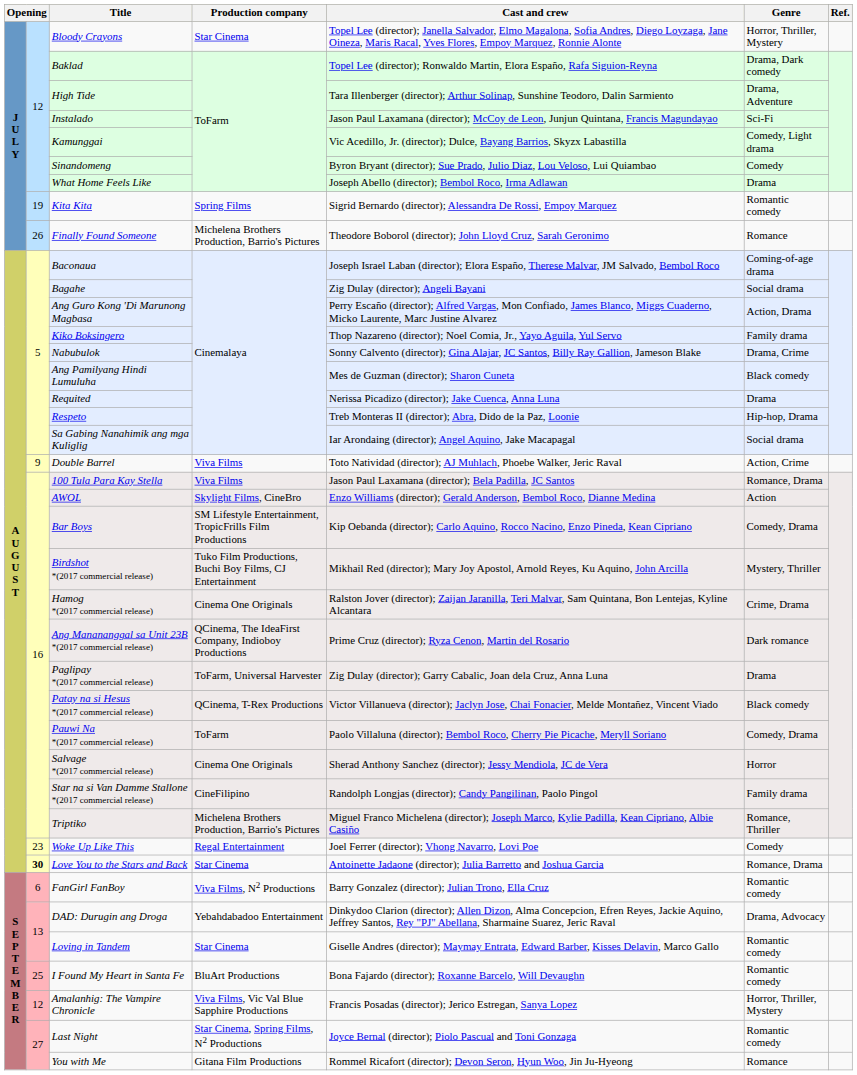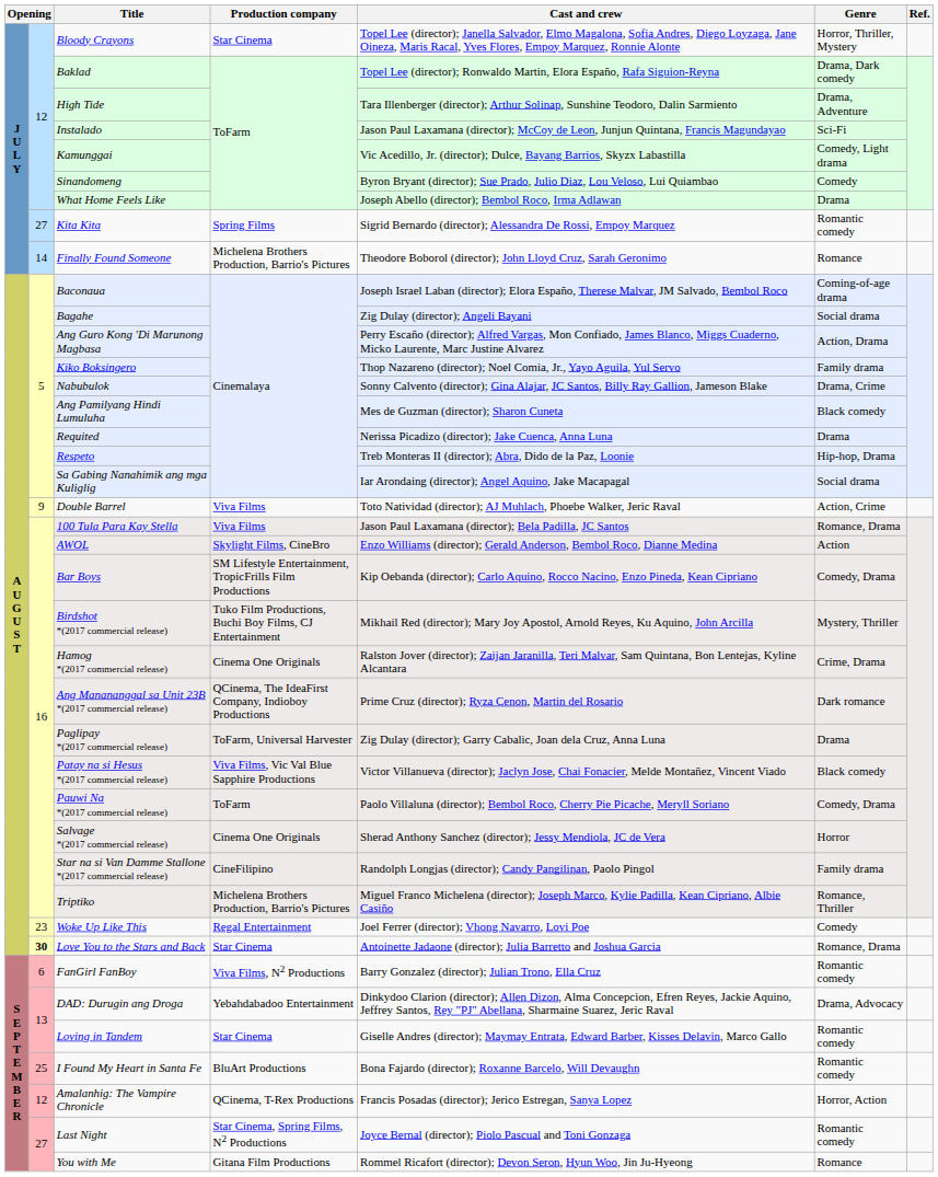 <table class="wikitable sortable">
 <tr style="background:#ffffba; text-align:center;">
 <th colspan="2" style="width:05%">Opening</th>
 <th style="width:17%">Title</th>
 <th style="width:16%">Production company</th>
 <th style="width:50%">Cast and crew</th>
 <th style="width:10%">Genre</th>
 <th style="width:02%">Ref.</th>
 </tr>
 <tr>
 <th rowspan="9" style="text-align:center; background:#6698c6">J<br>U<br>L<br>Y</th>
 <td rowspan="7" style="text-align:center; background:#bae1ff">12</td>
 <td><em><a href='#'>Bloody Crayons</a></em></td>
 <td><a href='#'>Star Cinema</a></td>
 <td><a href='#'>Topel Lee</a> (director); <a href='#'>Janella Salvador</a>, <a href='#'>Elmo Magalona</a>, <a href='#'>Sofia Andres</a>, <a href='#'>Diego Loyzaga</a>, <a href='#'>Jane Oineza</a>, <a href='#'>Maris Racal</a>, <a href='#'>Yves Flores</a>, <a href='#'>Empoy Marquez</a>, <a href='#'>Ronnie Alonte</a></td>
 <td>Horror, Thriller,  Mystery</td>
 <td></td>
 </tr>
 <tr style="background:#ddffe1;">
 <td><em>Baklad</em></td>
 <td rowspan=6>ToFarm</td>
 <td><a href='#'>Topel Lee</a> (director); Ronwaldo Martin, Elora Españo, <a href='#'>Rafa Siguion-Reyna</a></td>
 <td>Drama, Dark comedy</td>
 <td rowspan=6></td>
 </tr>
 <tr style="background:#ddffe1;">
 <td><em>High Tide</em></td>
 <td>Tara Illenberger (director); <a href='#'>Arthur Solinap</a>, Sunshine Teodoro, Dalin Sarmiento</td>
 <td>Drama, Adventure</td>
 </tr>
 <tr style="background:#ddffe1;">
 <td><em>Instalado</em></td>
 <td>Jason Paul Laxamana (director); <a href='#'>McCoy de Leon</a>, Junjun Quintana, <a href='#'>Francis Magundayao</a></td>
 <td>Sci-Fi</td>
 </tr>
 <tr style="background:#ddffe1;">
 <td><em>Kamunggai</em></td>
 <td>Vic Acedillo, Jr. (director); Dulce, <a href='#'>Bayang Barrios</a>, Skyzx Labastilla</td>
 <td>Comedy, Light drama</td>
 </tr>
 <tr style="background:#ddffe1;">
 <td><em>Sinandomeng</em></td>
 <td>Byron Bryant (director); <a href='#'>Sue Prado</a>, <a href='#'>Julio Diaz</a>, <a href='#'>Lou Veloso</a>, Lui Quiambao</td>
 <td>Comedy</td>
 </tr>
 <tr style="background:#ddffe1;">
 <td><em>What Home Feels Like</em></td>
 <td>Joseph Abello (director); <a href='#'>Bembol Roco</a>, <a href='#'>Irma Adlawan</a></td>
 <td>Drama</td>
 </tr>
 <tr>
-<td style="text-align:center; background:#bae1ff">19</td>
+<td style="text-align:center; background:#bae1ff">27</td>
 <td><em><a href='#'>Kita Kita</a></em></td>
 <td><a href='#'>Spring Films</a></td>
 <td>Sigrid Bernardo (director); <a href='#'>Alessandra De Rossi</a>, <a href='#'>Empoy Marquez</a></td>
 <td>Romantic comedy</td>
 <td></td>
 </tr>
 <tr>
-<td style="text-align:center; background:#bae1ff">26</td>
+<td style="text-align:center; background:#bae1ff">14</td>
 <td><em><a href='#'>Finally Found Someone</a></em></td>
 <td>Michelena Brothers Production, Barrio's Pictures</td>
 <td>Theodore Boborol (director); <a href='#'>John Lloyd Cruz</a>, <a href='#'>Sarah Geronimo</a></td>
 <td>Romance</td>
 <td></td>
 </tr>
 <tr style="background:#e3edff;">
 <th rowspan="24" style="text-align:center; background:#d0d069">A<br>U<br>G<br>U<br>S<br>T</th>
 <td rowspan="9"  style="text-align:center; background:#ffffba">5</td>
 <td><em>Baconaua</em></td>
 <td rowspan=9>Cinemalaya</td>
 <td>Joseph Israel Laban (director); Elora Españo, <a href='#'>Therese Malvar</a>, JM Salvado, <a href='#'>Bembol Roco</a></td>
 <td>Coming-of-age drama</td>
 <td rowspan=9></td>
 </tr>
 <tr style="background:#e3edff;">
 <td><em>Bagahe</em></td>
 <td>Zig Dulay (director); <a href='#'>Angeli Bayani</a></td>
 <td>Social drama</td>
 </tr>
 <tr style="background:#e3edff;">
 <td><em>Ang Guro Kong 'Di Marunong Magbasa</em></td>
 <td>Perry Escaño (director); <a href='#'>Alfred Vargas</a>, Mon Confiado, <a href='#'>James Blanco</a>, <a href='#'>Miggs Cuaderno</a>, Micko Laurente, Marc Justine Alvarez</td>
 <td>Action, Drama</td>
 </tr>
 <tr style="background:#e3edff;">
 <td><em><a href='#'>Kiko Boksingero</a></em></td>
 <td>Thop Nazareno (director); Noel Comia, Jr., <a href='#'>Yayo Aguila</a>, <a href='#'>Yul Servo</a></td>
 <td>Family drama</td>
 </tr>
 <tr style="background:#e3edff;">
 <td><em>Nabubulok</em></td>
 <td>Sonny Calvento (director); <a href='#'>Gina Alajar</a>, <a href='#'>JC Santos</a>, <a href='#'>Billy Ray Gallion</a>, Jameson Blake</td>
 <td>Drama, Crime</td>
 </tr>
 <tr style="background:#e3edff;">
 <td><em>Ang Pamilyang Hindi Lumuluha</em></td>
 <td>Mes de Guzman (director); <a href='#'>Sharon Cuneta</a></td>
 <td>Black comedy</td>
 </tr>
 <tr style="background:#e3edff;">
 <td><em>Requited</em></td>
 <td>Nerissa Picadizo (director); <a href='#'>Jake Cuenca</a>, <a href='#'>Anna Luna</a></td>
 <td>Drama</td>
 </tr>
 <tr style="background:#e3edff;">
 <td><em><a href='#'>Respeto</a></em></td>
 <td>Treb Monteras II (director); <a href='#'>Abra</a>, Dido de la Paz, <a href='#'>Loonie</a></td>
 <td>Hip-hop, Drama</td>
 </tr>
 <tr style="background:#e3edff;">
 <td><em>Sa Gabing Nanahimik ang mga Kuliglig</em></td>
 <td>Iar Arondaing (director); <a href='#'>Angel Aquino</a>, Jake Macapagal</td>
 <td>Social drama</td>
 </tr>
 <tr>
 <td style="text-align:center; background:#ffffba">9</td>
 <td><em>Double Barrel</em></td>
 <td><a href='#'>Viva Films</a></td>
 <td>Toto Natividad (director); <a href='#'>AJ Muhlach</a>, Phoebe Walker, Jeric Raval</td>
 <td>Action, Crime</td>
 <td></td>
 </tr>
 <tr style="background:#efeaea;">
 <td rowspan=12 style="text-align:center; background:#ffffba">16</td>
 <td><em><a href='#'>100 Tula Para Kay Stella</a></em></td>
 <td><a href='#'>Viva Films</a></td>
 <td>Jason Paul Laxamana (director); <a href='#'>Bela Padilla</a>, <a href='#'>JC Santos</a></td>
 <td>Romance, Drama</td>
 <td rowspan=12></td>
 </tr>
 <tr style="background:#efeaea;">
 <td><a href='#'><em>AWOL</em></a></td>
 <td><a href='#'>Skylight Films</a>, CineBro</td>
 <td><a href='#'>Enzo Williams</a> (director); <a href='#'>Gerald Anderson</a>, <a href='#'>Bembol Roco</a>, <a href='#'>Dianne Medina</a></td>
 <td>Action</td>
 </tr>
 <tr style="background:#efeaea;">
 <td><em><a href='#'>Bar Boys</a></em></td>
 <td>SM Lifestyle Entertainment, TropicFrills Film Productions</td>
 <td>Kip Oebanda (director); <a href='#'>Carlo Aquino</a>, <a href='#'>Rocco Nacino</a>, <a href='#'>Enzo Pineda</a>, <a href='#'>Kean Cipriano</a></td>
 <td>Comedy, Drama</td>
 </tr>
 <tr style="background:#efeaea;">
 <td><a href='#'><em>Birdshot</em></a> <br><small>*(2017 commercial release)</small></td>
 <td>Tuko Film Productions, Buchi Boy Films, CJ Entertainment</td>
 <td>Mikhail Red (director); Mary Joy Apostol, Arnold Reyes, Ku Aquino, <a href='#'>John Arcilla</a></td>
 <td>Mystery, Thriller</td>
 </tr>
 <tr style="background:#efeaea;">
 <td><em>Hamog</em> <br><small>*(2017 commercial release)</small></td>
 <td>Cinema One Originals</td>
 <td>Ralston Jover (director); <a href='#'>Zaijan Jaranilla</a>, <a href='#'>Teri Malvar</a>, Sam Quintana, Bon Lentejas, Kyline Alcantara</td>
 <td>Crime, Drama</td>
 </tr>
 <tr style="background:#efeaea;">
 <td><em><a href='#'>Ang Manananggal sa Unit 23B</a></em><br><small>*(2017 commercial release)</small></td>
 <td>QCinema, The IdeaFirst Company, Indioboy Productions</td>
 <td>Prime Cruz (director); <a href='#'>Ryza Cenon</a>, <a href='#'>Martin del Rosario</a></td>
 <td>Dark romance</td>
 </tr>
 <tr style="background:#efeaea;">
 <td><em>Paglipay</em> <br><small>*(2017 commercial release)</small></td>
 <td>ToFarm, Universal Harvester</td>
 <td>Zig Dulay (director); Garry Cabalic, Joan dela Cruz, Anna Luna</td>
 <td>Drama</td>
 </tr>
 <tr style="background:#efeaea;">
 <td><em><a href='#'>Patay na si Hesus</a></em><br><small>*(2017 commercial release)</small></td>
-<td>QCinema, T-Rex Productions</td>
+<td><a href='#'>Viva Films</a>, Vic Val Blue Sapphire Productions</td>
 <td>Victor Villanueva (director); <a href='#'>Jaclyn Jose</a>, <a href='#'>Chai Fonacier</a>, Melde Montañez, Vincent Viado</td>
 <td>Black comedy</td>
 </tr>
 <tr style="background:#efeaea;">
 <td><a href='#'><em>Pauwi Na</em></a><br><small>*(2017 commercial release)</small></td>
 <td>ToFarm</td>
 <td>Paolo Villaluna (director); <a href='#'>Bembol Roco</a>, <a href='#'>Cherry Pie Picache</a>, <a href='#'>Meryll Soriano</a></td>
 <td>Comedy, Drama</td>
 </tr>
 <tr style="background:#efeaea;">
 <td><em>Salvage</em> <br><small>*(2017 commercial release)</small></td>
 <td>Cinema One Originals</td>
 <td>Sherad Anthony Sanchez (director); <a href='#'>Jessy Mendiola</a>, <a href='#'>JC de Vera</a></td>
 <td>Horror</td>
 </tr>
 <tr style="background:#efeaea;">
 <td><em>Star na si Van Damme Stallone</em> <br><small>*(2017 commercial release)</small></td>
 <td>CineFilipino</td>
 <td>Randolph Longjas (director); <a href='#'>Candy Pangilinan</a>, Paolo Pingol</td>
 <td>Family drama</td>
 </tr>
 <tr style="background:#efeaea;">
 <td><em>Triptiko</em></td>
 <td>Michelena Brothers Production, Barrio's Pictures</td>
 <td>Miguel Franco Michelena (director); <a href='#'>Joseph Marco</a>, <a href='#'>Kylie Padilla</a>, <a href='#'>Kean Cipriano</a>, <a href='#'>Albie Casiño</a></td>
 <td>Romance, Thriller</td>
 </tr>
 <tr>
 <td style="text-align:center; background:#ffffba">23</td>
 <td><em><a href='#'>Woke Up Like This</a></em></td>
 <td><a href='#'>Regal Entertainment</a></td>
 <td>Joel Ferrer (director); <a href='#'>Vhong Navarro</a>, <a href='#'>Lovi Poe</a></td>
 <td>Comedy</td>
 <td></td>
 </tr>
 <tr>
 <td style="text-align:center; background:#ffffba"><strong>30</strong></td>
 <td><em><a href='#'>Love You to the Stars and Back</a></em></td>
 <td><a href='#'>Star Cinema</a></td>
 <td><a href='#'>Antoinette Jadaone</a> (director); <a href='#'>Julia Barretto</a> and <a href='#'>Joshua Garcia</a></td>
 <td>Romance, Drama</td>
 <td></td>
 </tr>
 <tr>
 <th rowspan="7" style="text-align:center; background:#c47a81">S<br>E<br>P<br>T<br>E<br>M<br>B<br>E<br>R</th>
 <td style="text-align:center; background:#ffb3ba">6</td>
 <td><em>FanGirl FanBoy</em></td>
 <td><a href='#'>Viva Films</a>, N<sup>2</sup> Productions</td>
 <td>Barry Gonzalez (director); <a href='#'>Julian Trono</a>, <a href='#'>Ella Cruz</a></td>
 <td>Romantic comedy</td>
 <td></td>
 </tr>
 <tr>
 <td rowspan="2" style="text-align:center; background:#ffb3ba">13</td>
 <td><em>DAD: Durugin ang Droga</em></td>
 <td>Yebahdabadoo Entertainment</td>
 <td>Dinkydoo Clarion (director); <a href='#'>Allen Dizon</a>, Alma Concepcion, Efren Reyes, Jackie Aquino, Jeffrey Santos, <a href='#'>Rey "PJ" Abellana</a>, Sharmaine Suarez, Jeric Raval</td>
 <td>Drama, Advocacy</td>
 <td></td>
 </tr>
 <tr>
 <td><em><a href='#'>Loving in Tandem</a></em></td>
 <td><a href='#'>Star Cinema</a></td>
 <td>Giselle Andres (director); <a href='#'>Maymay Entrata</a>, <a href='#'>Edward Barber</a>, <a href='#'>Kisses Delavin</a>, Marco Gallo</td>
 <td>Romantic comedy</td>
 <td></td>
 </tr>
 <tr>
 <td style="text-align:center; background:#ffb3ba">25</td>
 <td><em>I Found My Heart in Santa Fe</em></td>
 <td>BluArt Productions</td>
 <td>Bona Fajardo (director); <a href='#'>Roxanne Barcelo</a>, <a href='#'>Will Devaughn</a></td>
 <td>Romantic comedy</td>
 <td></td>
 </tr>
 <tr>
 <td style="text-align:center; background:#ffb3ba">12</td>
 <td><em>Amalanhig: The Vampire Chronicle</em></td>
-<td><a href='#'>Viva Films</a>, Vic Val Blue Sapphire Productions</td>
+<td>QCinema, T-Rex Productions</td>
 <td>Francis Posadas (director); Jerico Estregan, <a href='#'>Sanya Lopez</a></td>
-<td>Horror, Thriller,  Mystery</td>
+<td>Horror, Action</td>
 <td></td>
 </tr>
 <tr>
 <td rowspan="2" style="text-align:center; background:#ffb3ba">27</td>
 <td><em>Last Night</em></td>
 <td><a href='#'>Star Cinema</a>, <a href='#'>Spring Films</a>, N<sup>2</sup> Productions</td>
 <td><a href='#'>Joyce Bernal</a> (director); <a href='#'>Piolo Pascual</a> and <a href='#'>Toni Gonzaga</a></td>
 <td>Romantic comedy</td>
 <td></td>
 </tr>
 <tr>
 <td><em>You with Me</em></td>
 <td>Gitana Film Productions</td>
 <td>Rommel Ricafort (director); <a href='#'>Devon Seron</a>, <a href='#'>Hyun Woo</a>, Jin Ju-Hyeong</td>
 <td>Romance</td>
 <td></td>
 </tr>
 </table>
